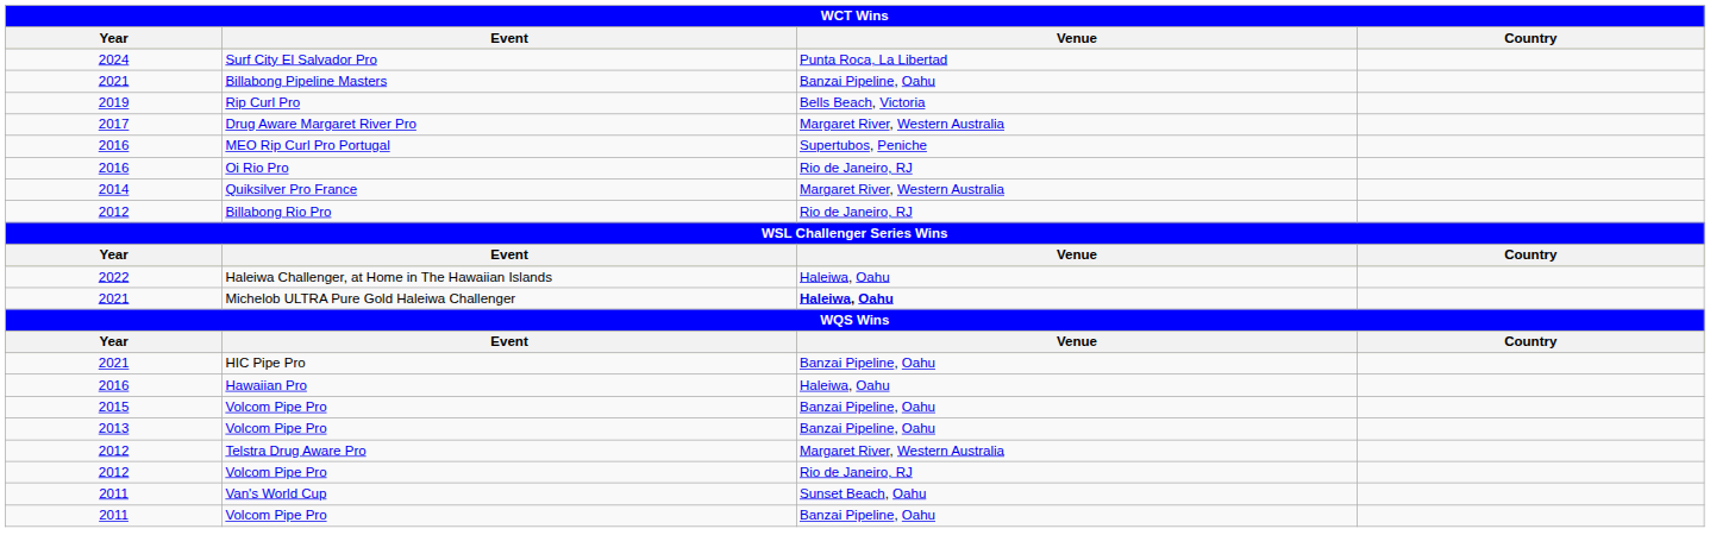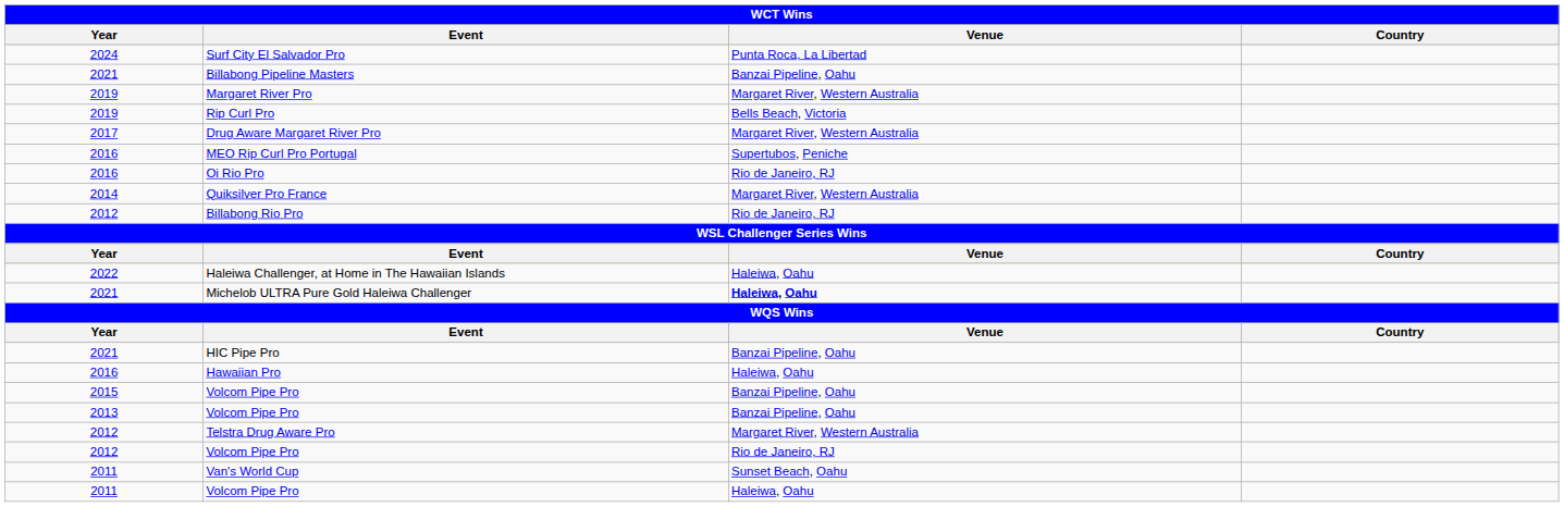 <table class="wikitable" style="width:100%;">
 <tr bgcolor=skyblue>
 <td colspan=4; style="background: blue; color: white" align="center"><strong>WCT Wins</strong></td>
 </tr>
 <tr bgcolor=#bdb76b>
 <th>Year</th>
 <th>Event</th>
 <th>Venue</th>
 <th>Country</th>
 </tr>
 <tr>
 <td style="text-align:center"><a href='#'>2024</a></td>
 <td><a href='#'>Surf City El Salvador Pro</a></td>
 <td><a href='#'>Punta Roca, La Libertad</a></td>
 <td></td>
 </tr>
 <tr>
 <td style=text-align:center><a href='#'>2021</a></td>
 <td><a href='#'>Billabong Pipeline Masters</a></td>
 <td><a href='#'>Banzai Pipeline</a>, <a href='#'>Oahu</a></td>
+<td></td>
+</tr>
+<tr>
+<td style=text-align:center><a href='#'>2019</a></td>
+<td><a href='#'>Margaret River Pro</a></td>
+<td><a href='#'>Margaret River</a>, <a href='#'>Western Australia</a></td>
 <td></td>
 </tr>
 <tr>
 <td style=text-align:center><a href='#'>2019</a></td>
 <td><a href='#'>Rip Curl Pro</a></td>
 <td><a href='#'>Bells Beach</a>, <a href='#'> Victoria</a></td>
 <td></td>
 </tr>
 <tr>
 <td style=text-align:center><a href='#'>2017</a></td>
 <td><a href='#'>Drug Aware Margaret River Pro</a></td>
 <td><a href='#'>Margaret River</a>, <a href='#'>Western Australia</a></td>
 <td></td>
 </tr>
 <tr>
 <td style=text-align:center><a href='#'>2016</a></td>
 <td><a href='#'>MEO Rip Curl Pro Portugal</a></td>
 <td><a href='#'>Supertubos</a>, <a href='#'>Peniche</a></td>
 <td></td>
 </tr>
 <tr>
 <td style=text-align:center><a href='#'>2016</a></td>
 <td><a href='#'>Oi Rio Pro</a></td>
 <td><a href='#'>Rio de Janeiro, RJ</a></td>
 <td></td>
 </tr>
 <tr>
 <td style=text-align:center><a href='#'>2014</a></td>
 <td><a href='#'>Quiksilver Pro France</a></td>
 <td><a href='#'>Margaret River</a>, <a href='#'>Western Australia</a></td>
 <td></td>
 </tr>
 <tr>
 <td style=text-align:center><a href='#'>2012</a></td>
 <td><a href='#'>Billabong Rio Pro</a></td>
 <td><a href='#'>Rio de Janeiro, RJ</a></td>
 <td></td>
 </tr>
 <tr>
 <td colspan=4; style="background: blue; color: white" align="center"><strong>WSL Challenger Series Wins</strong></td>
 </tr>
 <tr bgcolor=#bdb76b>
 <th>Year</th>
 <th>Event</th>
 <th>Venue</th>
 <th>Country</th>
 </tr>
 <tr>
 <td style="text-align:center"><a href='#'>2022</a></td>
 <td>Haleiwa Challenger, at Home in The Hawaiian Islands</td>
 <td><a href='#'>Haleiwa</a>, <a href='#'>Oahu</a></td>
 <td></td>
 </tr>
 <tr>
 <td style="text-align:center"><a href='#'>2021</a></td>
 <td>Michelob ULTRA Pure Gold Haleiwa Challenger</td>
 <td><strong><a href='#'>Haleiwa</a>, <a href='#'>Oahu</a></strong></td>
 <td></td>
 </tr>
 <tr>
 <td colspan=4; style="background: blue; color: white" align="center"><strong>WQS Wins</strong></td>
 </tr>
 <tr bgcolor=#bdb76b>
 <th>Year</th>
 <th width=   33.8%>Event</th>
 <th width=     33%>Venue</th>
 <th>Country</th>
 </tr>
 <tr>
 <td style=text-align:center><a href='#'>2021</a></td>
 <td>HIC Pipe Pro</td>
 <td><a href='#'>Banzai Pipeline</a>, <a href='#'>Oahu</a></td>
 <td></td>
 </tr>
 <tr>
 <td style=text-align:center><a href='#'>2016</a></td>
 <td><a href='#'>Hawaiian Pro</a></td>
 <td><a href='#'>Haleiwa</a>, <a href='#'>Oahu</a></td>
 <td></td>
 </tr>
 <tr>
 <td style=text-align:center><a href='#'>2015</a></td>
 <td><a href='#'>Volcom Pipe Pro</a></td>
 <td><a href='#'>Banzai Pipeline</a>, <a href='#'>Oahu</a></td>
 <td></td>
 </tr>
 <tr>
 <td style=text-align:center><a href='#'>2013</a></td>
 <td><a href='#'>Volcom Pipe Pro</a></td>
 <td><a href='#'>Banzai Pipeline</a>, <a href='#'>Oahu</a></td>
 <td></td>
 </tr>
 <tr>
 <td style=text-align:center><a href='#'>2012</a></td>
 <td><a href='#'>Telstra Drug Aware Pro</a></td>
 <td><a href='#'>Margaret River</a>, <a href='#'>Western Australia</a></td>
 <td></td>
 </tr>
 <tr>
 <td style=text-align:center><a href='#'>2012</a></td>
 <td><a href='#'>Volcom Pipe Pro</a></td>
 <td><a href='#'>Rio de Janeiro, RJ</a></td>
 <td></td>
 </tr>
 <tr>
 <td style=text-align:center><a href='#'>2011</a></td>
 <td><a href='#'>Van's World Cup</a></td>
 <td><a href='#'>Sunset Beach</a>, <a href='#'>Oahu</a></td>
 <td></td>
 </tr>
 <tr>
 <td style=text-align:center><a href='#'>2011</a></td>
 <td><a href='#'>Volcom Pipe Pro</a></td>
-<td><a href='#'>Banzai Pipeline</a>, <a href='#'>Oahu</a></td>
+<td><a href='#'>Haleiwa</a>, <a href='#'>Oahu</a></td>
 <td></td>
 </tr>
 </table>
